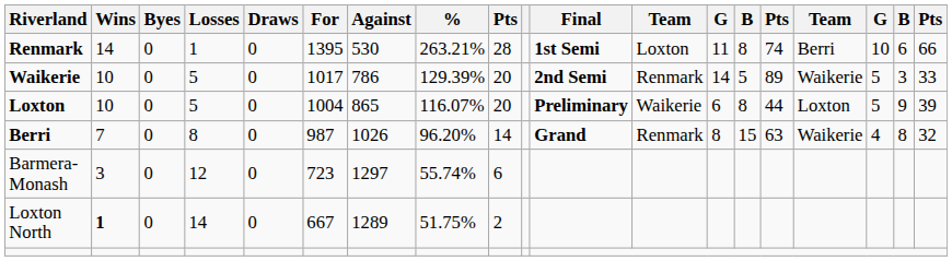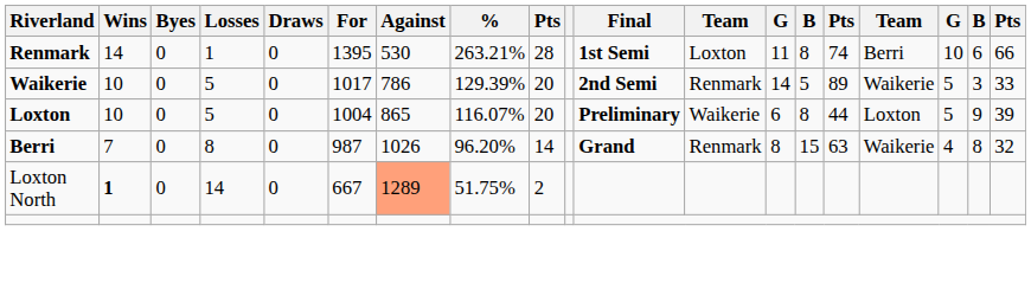 <table class="wikitable">
 <tr>
 <th>Riverland</th>
 <th>Wins</th>
 <th>Byes</th>
 <th>Losses</th>
 <th>Draws</th>
 <th>For</th>
 <th>Against</th>
 <th>%</th>
 <th>Pts</th>
 <th></th>
 <th>Final</th>
 <th>Team</th>
 <th>G</th>
 <th>B</th>
 <th>Pts</th>
 <th>Team</th>
 <th>G</th>
 <th>B</th>
 <th>Pts</th>
 </tr>
 <tr>
 <td><strong>Renmark</strong></td>
 <td>14</td>
 <td>0</td>
 <td>1</td>
 <td>0</td>
 <td>1395</td>
 <td>530</td>
 <td>263.21%</td>
 <td>28</td>
 <td></td>
 <td><strong>1st Semi</strong></td>
 <td>Loxton</td>
 <td>11</td>
 <td>8</td>
 <td>74</td>
 <td>Berri</td>
 <td>10</td>
 <td>6</td>
 <td>66</td>
 </tr>
 <tr>
 <td><strong>Waikerie</strong></td>
 <td>10</td>
 <td>0</td>
 <td>5</td>
 <td>0</td>
 <td>1017</td>
 <td>786</td>
 <td>129.39%</td>
 <td>20</td>
 <td></td>
 <td><strong>2nd Semi</strong></td>
 <td>Renmark</td>
 <td>14</td>
 <td>5</td>
 <td>89</td>
 <td>Waikerie</td>
 <td>5</td>
 <td>3</td>
 <td>33</td>
 </tr>
 <tr>
 <td><strong>Loxton</strong></td>
 <td>10</td>
 <td>0</td>
 <td>5</td>
 <td>0</td>
 <td>1004</td>
 <td>865</td>
 <td>116.07%</td>
 <td>20</td>
 <td></td>
 <td><strong>Preliminary</strong></td>
 <td>Waikerie</td>
 <td>6</td>
 <td>8</td>
 <td>44</td>
 <td>Loxton</td>
 <td>5</td>
 <td>9</td>
 <td>39</td>
 </tr>
 <tr>
 <td><strong>Berri</strong></td>
 <td>7</td>
 <td>0</td>
 <td>8</td>
 <td>0</td>
 <td>987</td>
 <td>1026</td>
 <td>96.20%</td>
 <td>14</td>
 <td></td>
 <td><strong>Grand</strong></td>
 <td>Renmark</td>
 <td>8</td>
 <td>15</td>
 <td>63</td>
 <td>Waikerie</td>
 <td>4</td>
 <td>8</td>
 <td>32</td>
 </tr>
 <tr>
-<td>Barmera-Monash</td>
-<td>3</td>
-<td>0</td>
-<td>12</td>
-<td>0</td>
-<td>723</td>
-<td>1297</td>
-<td>55.74%</td>
-<td>6</td>
-<td></td>
-<td></td>
-<td></td>
-<td></td>
-<td></td>
-<td></td>
-<td></td>
-<td></td>
-<td></td>
-<td></td>
-</tr>
-<tr>
 <td>Loxton North</td>
 <td><strong>1</strong></td>
 <td>0</td>
 <td>14</td>
 <td>0</td>
 <td>667</td>
-<td>1289</td>
+<td style="background: lightsalmon;">1289</td>
 <td>51.75%</td>
 <td>2</td>
 <td></td>
 <td></td>
 <td></td>
 <td></td>
 <td></td>
 <td></td>
 <td></td>
 <td></td>
 <td></td>
 <td></td>
 </tr>
 <tr>
 <td></td>
 <td></td>
 <td></td>
 <td></td>
 <td></td>
 <td></td>
 <td></td>
 <td></td>
 <td></td>
 <td></td>
 </tr>
 </table>
